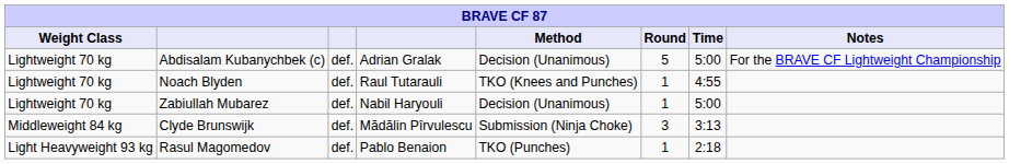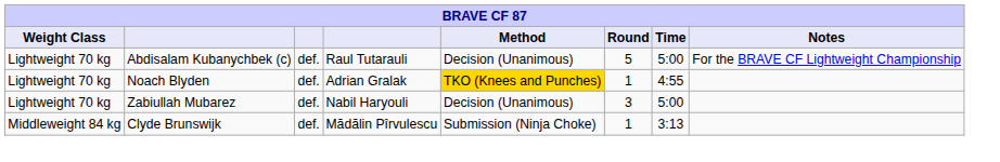 <table class="wikitable" style="font-size: 80%;">
 <tr>
 <th colspan="8" style="background-color: #ccf; color: #000080; text-align: center;"><strong>BRAVE CF 87</strong></th>
 </tr>
 <tr>
 <th colspan="1" style="background-color: #E6E8FA; color: #000000; text-align: center;">Weight Class</th>
 <th colspan="1" style="background-color: #E6E8FA; color: #000000; text-align: center;"></th>
 <th colspan="1" style="background-color: #E6E8FA; color: #000000; text-align: center;"></th>
 <th colspan="1" style="background-color: #E6E8FA; color: #000000; text-align: center;"></th>
 <th colspan="1" style="background-color: #E6E8FA; color: #000000; text-align: center;">Method</th>
 <th colspan="1" style="background-color: #E6E8FA; color: #000000; text-align: center;">Round</th>
 <th colspan="1" style="background-color: #E6E8FA; color: #000000; text-align: center;">Time</th>
 <th colspan="1" style="background-color: #E6E8FA; color: #000000; text-align: center;">Notes</th>
 </tr>
 <tr>
 <td>Lightweight 70 kg</td>
 <td> Abdisalam Kubanychbek (c)</td>
 <td>def.</td>
-<td> Adrian Gralak</td>
+<td> Raul Tutarauli</td>
 <td>Decision (Unanimous)</td>
 <td align=center>5</td>
 <td align=center>5:00</td>
 <td>For the <a href='#'>BRAVE CF Lightweight Championship</a></td>
 </tr>
 <tr>
 <td>Lightweight 70 kg</td>
 <td> Noach Blyden</td>
 <td align=center>def.</td>
-<td> Raul Tutarauli</td>
-<td>TKO (Knees and Punches)</td>
+<td> Adrian Gralak</td>
+<td style="background: gold;">TKO (Knees and Punches)</td>
 <td align=center>1</td>
 <td align=center>4:55</td>
 <td></td>
 </tr>
 <tr>
 <td>Lightweight  70 kg</td>
 <td> Zabiullah Mubarez</td>
 <td align=center>def.</td>
 <td> Nabil Haryouli</td>
 <td>Decision (Unanimous)</td>
-<td align=center>1</td>
+<td align=center>3</td>
 <td align=center>5:00</td>
 <td></td>
 </tr>
 <tr>
 <td>Middleweight  84 kg</td>
 <td> Clyde Brunswijk</td>
 <td align=center>def.</td>
 <td> Mădălin Pîrvulescu</td>
 <td>Submission (Ninja Choke)</td>
-<td align=center>3</td>
+<td align=center>1</td>
 <td align=center>3:13</td>
 <td></td>
 </tr>
-<tr>
-<td>Light Heavyweight 93 kg</td>
-<td> Rasul Magomedov</td>
-<td align=center>def.</td>
-<td> Pablo Benaion</td>
-<td>TKO (Punches)</td>
-<td align=center>1</td>
-<td align=center>2:18</td>
-<td></td>
-</tr>
 </table>
